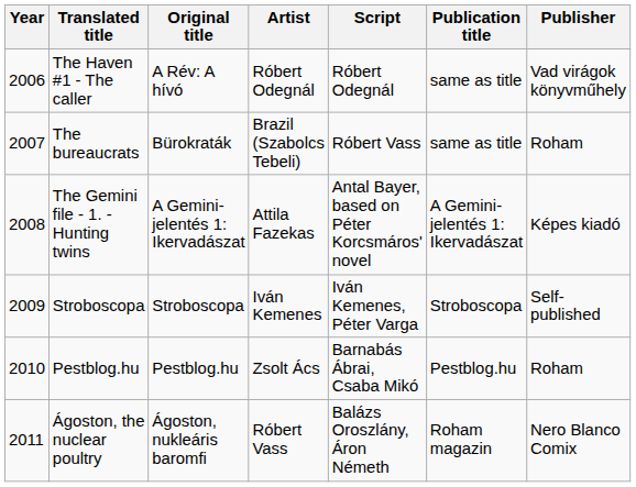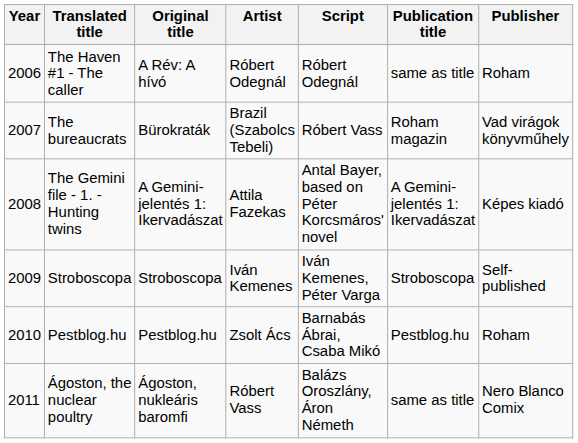 <table | class="wikitable">
 <tr valign="top">
 <th><strong>Year</strong></th>
 <th><strong>Translated title</strong></th>
 <th><strong>Original title</strong></th>
 <th><strong>Artist</strong></th>
 <th><strong>Script</strong></th>
 <th><strong>Publication title</strong></th>
 <th><strong>Publisher</strong></th>
 </tr>
 <tr>
 <td>2006</td>
 <td>The Haven #1 - The caller</td>
 <td>A Rév: A hívó</td>
 <td>Róbert Odegnál</td>
 <td>Róbert Odegnál</td>
 <td>same as title</td>
-<td>Vad virágok könyvműhely</td>
+<td>Roham</td>
 </tr>
 <tr>
 <td>2007</td>
 <td>The bureaucrats</td>
 <td>Bürokraták</td>
 <td>Brazil (Szabolcs Tebeli)</td>
 <td>Róbert Vass</td>
-<td>same as title</td>
-<td>Roham</td>
+<td>Roham magazin</td>
+<td>Vad virágok könyvműhely</td>
 </tr>
 <tr>
 <td>2008</td>
 <td>The Gemini file - 1. - Hunting twins</td>
 <td>A Gemini-jelentés 1: Ikervadászat</td>
 <td>Attila Fazekas</td>
 <td>Antal Bayer, based on Péter Korcsmáros' novel</td>
 <td>A Gemini-jelentés 1: Ikervadászat</td>
 <td>Képes kiadó</td>
 </tr>
 <tr>
 <td>2009</td>
 <td>Stroboscopa</td>
 <td>Stroboscopa</td>
 <td>Iván Kemenes</td>
 <td>Iván Kemenes, Péter Varga</td>
 <td>Stroboscopa</td>
 <td>Self-published</td>
 </tr>
 <tr>
 <td>2010</td>
 <td>Pestblog.hu</td>
 <td>Pestblog.hu</td>
 <td>Zsolt Ács</td>
 <td>Barnabás Ábrai, Csaba Mikó</td>
 <td>Pestblog.hu</td>
 <td>Roham</td>
 </tr>
 <tr>
 <td>2011</td>
 <td>Ágoston, the nuclear poultry</td>
 <td>Ágoston, nukleáris baromfi</td>
 <td>Róbert Vass</td>
 <td>Balázs Oroszlány, Áron Németh</td>
-<td>Roham magazin</td>
+<td>same as title</td>
 <td>Nero Blanco Comix</td>
 </tr>
 </table>
